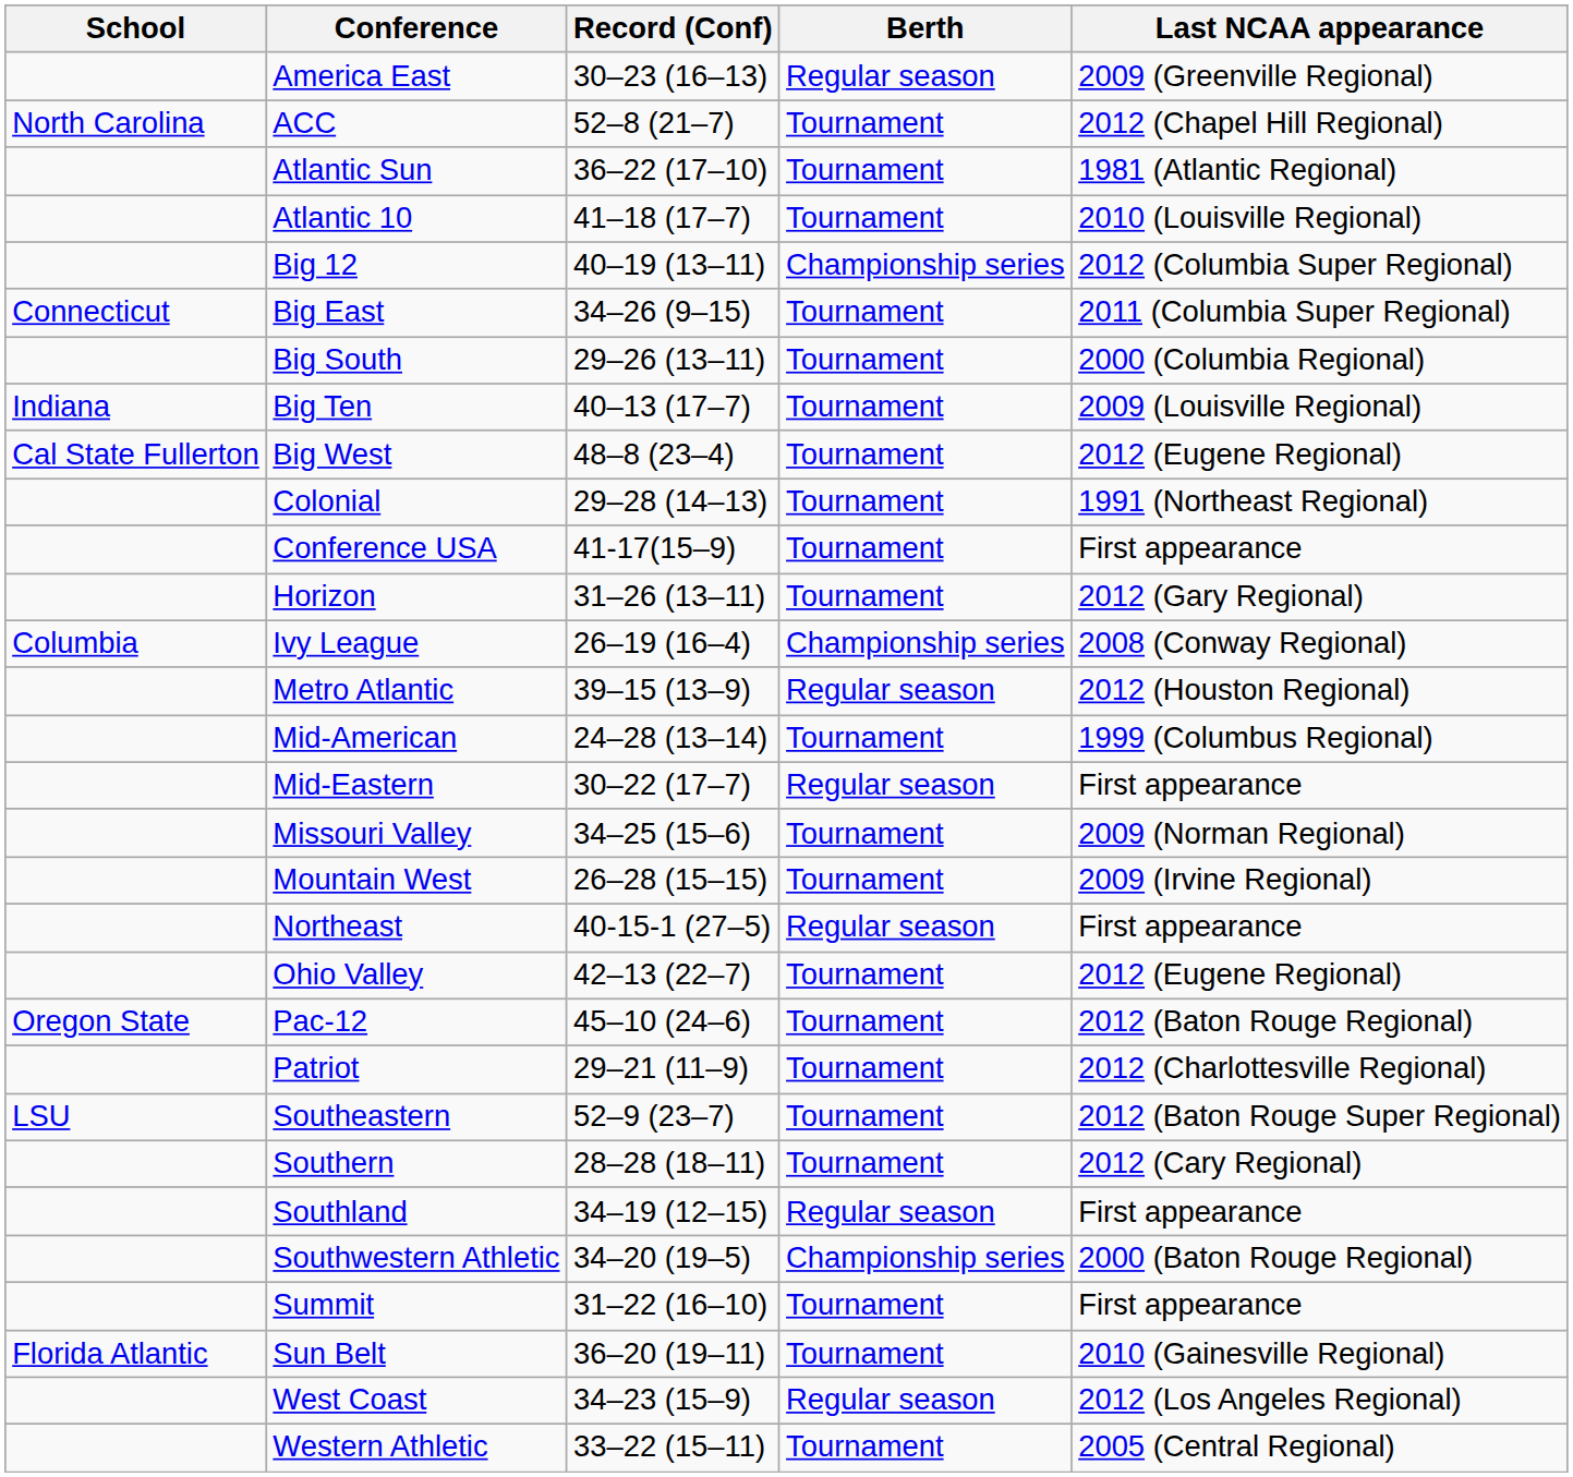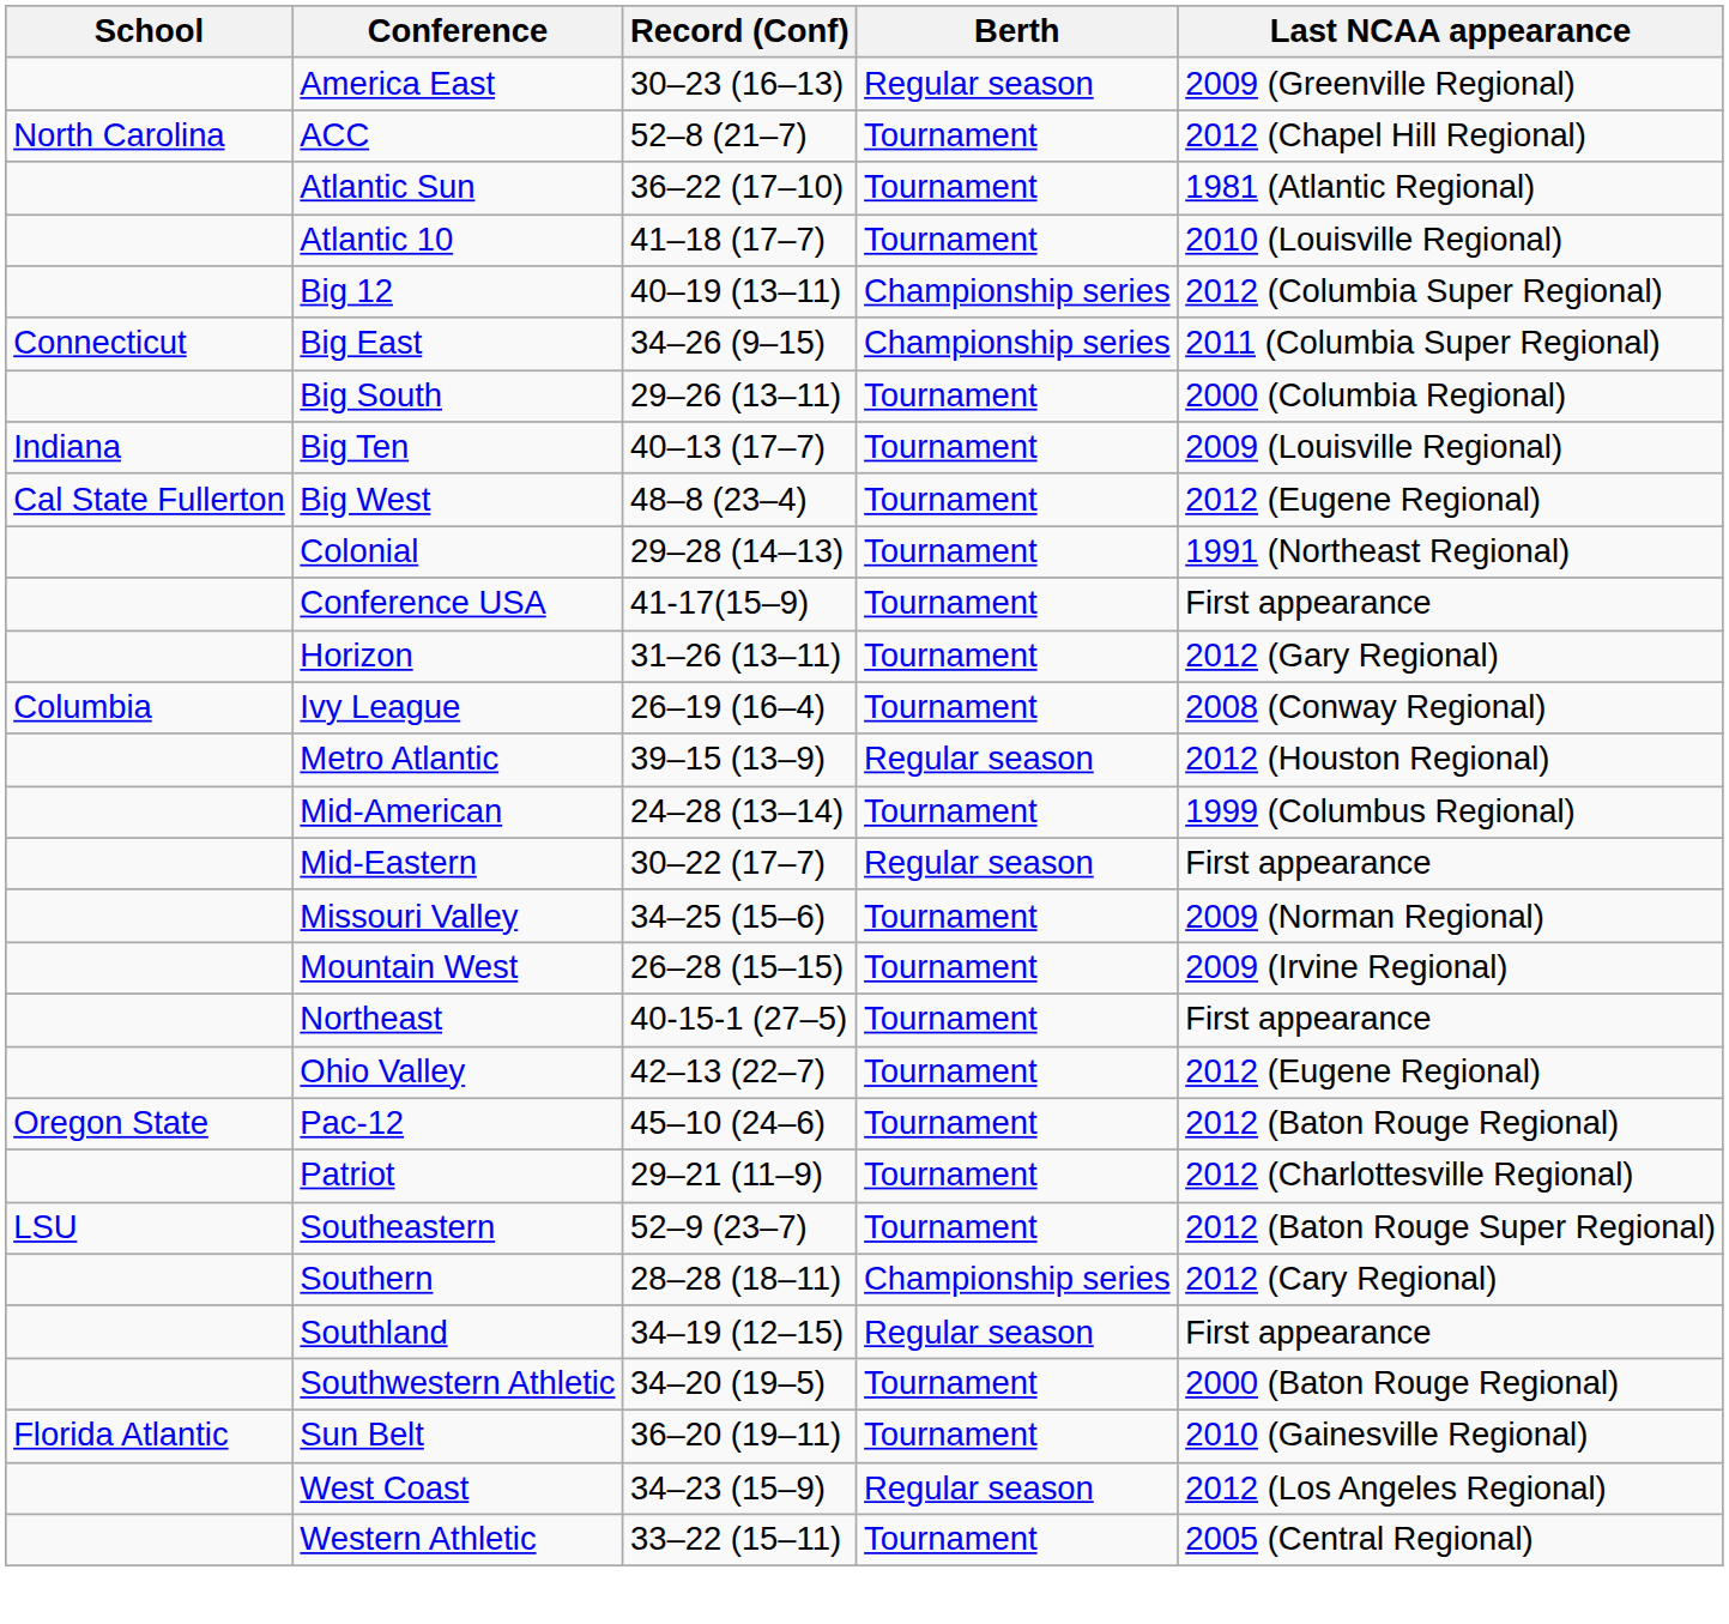 <table class="wikitable sortable">
 <tr>
 <th>School</th>
 <th>Conference</th>
 <th>Record (Conf)</th>
 <th>Berth</th>
 <th>Last NCAA appearance</th>
 </tr>
 <tr>
 <td></td>
 <td><a href='#'>America East</a></td>
 <td>30–23 (16–13)</td>
 <td><a href='#'>Regular season</a></td>
 <td><a href='#'>2009</a> (Greenville Regional)</td>
 </tr>
 <tr>
 <td><a href='#'>North Carolina</a></td>
 <td><a href='#'>ACC</a></td>
 <td>52–8 (21–7)</td>
 <td><a href='#'>Tournament</a></td>
 <td><a href='#'>2012</a> (Chapel Hill Regional)</td>
 </tr>
 <tr>
 <td></td>
 <td><a href='#'>Atlantic Sun</a></td>
 <td>36–22 (17–10)</td>
 <td><a href='#'>Tournament</a></td>
 <td><a href='#'>1981</a> (Atlantic Regional)</td>
 </tr>
 <tr>
 <td></td>
 <td><a href='#'>Atlantic 10</a></td>
 <td>41–18 (17–7)</td>
 <td><a href='#'>Tournament</a></td>
 <td><a href='#'>2010</a> (Louisville Regional)</td>
 </tr>
 <tr>
 <td></td>
 <td><a href='#'>Big 12</a></td>
 <td>40–19 (13–11)</td>
 <td><a href='#'>Championship series</a></td>
 <td><a href='#'>2012</a> (Columbia Super Regional)</td>
 </tr>
 <tr>
 <td><a href='#'>Connecticut</a></td>
 <td><a href='#'>Big East</a></td>
 <td>34–26 (9–15)</td>
-<td><a href='#'>Tournament</a></td>
+<td><a href='#'>Championship series</a></td>
 <td><a href='#'>2011</a> (Columbia Super Regional)</td>
 </tr>
 <tr>
 <td></td>
 <td><a href='#'>Big South</a></td>
 <td>29–26 (13–11)</td>
 <td><a href='#'>Tournament</a></td>
 <td><a href='#'>2000</a> (Columbia Regional)</td>
 </tr>
 <tr>
 <td><a href='#'>Indiana</a></td>
 <td><a href='#'>Big Ten</a></td>
 <td>40–13 (17–7)</td>
 <td><a href='#'>Tournament</a></td>
 <td><a href='#'>2009</a> (Louisville Regional)</td>
 </tr>
 <tr>
 <td><a href='#'>Cal State Fullerton</a></td>
 <td><a href='#'>Big West</a></td>
 <td>48–8 (23–4)</td>
 <td><a href='#'>Tournament</a></td>
 <td><a href='#'>2012</a> (Eugene Regional)</td>
 </tr>
 <tr>
 <td></td>
 <td><a href='#'>Colonial</a></td>
 <td>29–28 (14–13)</td>
 <td><a href='#'>Tournament</a></td>
 <td><a href='#'>1991</a> (Northeast Regional)</td>
 </tr>
 <tr>
 <td></td>
 <td><a href='#'>Conference USA</a></td>
 <td>41-17(15–9)</td>
 <td><a href='#'>Tournament</a></td>
 <td>First appearance</td>
 </tr>
 <tr>
 <td></td>
 <td><a href='#'>Horizon</a></td>
 <td>31–26 (13–11)</td>
 <td><a href='#'>Tournament</a></td>
 <td><a href='#'>2012</a> (Gary Regional)</td>
 </tr>
 <tr>
 <td><a href='#'>Columbia</a></td>
 <td><a href='#'>Ivy League</a></td>
 <td>26–19 (16–4)</td>
-<td><a href='#'>Championship series</a></td>
+<td><a href='#'>Tournament</a></td>
 <td><a href='#'>2008</a> (Conway Regional)</td>
 </tr>
 <tr>
 <td></td>
 <td><a href='#'>Metro Atlantic</a></td>
 <td>39–15 (13–9)</td>
 <td><a href='#'>Regular season</a></td>
 <td><a href='#'>2012</a> (Houston Regional)</td>
 </tr>
 <tr>
 <td></td>
 <td><a href='#'>Mid-American</a></td>
 <td>24–28 (13–14)</td>
 <td><a href='#'>Tournament</a></td>
 <td><a href='#'>1999</a> (Columbus Regional)</td>
 </tr>
 <tr>
 <td></td>
 <td><a href='#'>Mid-Eastern</a></td>
 <td>30–22 (17–7)</td>
 <td><a href='#'>Regular season</a></td>
 <td>First appearance</td>
 </tr>
 <tr>
 <td></td>
 <td><a href='#'>Missouri Valley</a></td>
 <td>34–25 (15–6)</td>
 <td><a href='#'>Tournament</a></td>
 <td><a href='#'>2009</a> (Norman Regional)</td>
 </tr>
 <tr>
 <td></td>
 <td><a href='#'>Mountain West</a></td>
 <td>26–28 (15–15)</td>
 <td><a href='#'>Tournament</a></td>
 <td><a href='#'>2009</a> (Irvine Regional)</td>
 </tr>
 <tr>
 <td></td>
 <td><a href='#'>Northeast</a></td>
 <td>40-15-1 (27–5)</td>
-<td><a href='#'>Regular season</a></td>
+<td><a href='#'>Tournament</a></td>
 <td>First appearance</td>
 </tr>
 <tr>
 <td></td>
 <td><a href='#'>Ohio Valley</a></td>
 <td>42–13 (22–7)</td>
 <td><a href='#'>Tournament</a></td>
 <td><a href='#'>2012</a> (Eugene Regional)</td>
 </tr>
 <tr>
 <td><a href='#'>Oregon State</a></td>
 <td><a href='#'>Pac-12</a></td>
 <td>45–10 (24–6)</td>
 <td><a href='#'>Tournament</a></td>
 <td><a href='#'>2012</a> (Baton Rouge Regional)</td>
 </tr>
 <tr>
 <td></td>
 <td><a href='#'>Patriot</a></td>
 <td>29–21 (11–9)</td>
 <td><a href='#'>Tournament</a></td>
 <td><a href='#'>2012</a> (Charlottesville Regional)</td>
 </tr>
 <tr>
 <td><a href='#'>LSU</a></td>
 <td><a href='#'>Southeastern</a></td>
 <td>52–9 (23–7)</td>
 <td><a href='#'>Tournament</a></td>
 <td><a href='#'>2012</a> (Baton Rouge Super Regional)</td>
 </tr>
 <tr>
 <td></td>
 <td><a href='#'>Southern</a></td>
 <td>28–28 (18–11)</td>
-<td><a href='#'>Tournament</a></td>
+<td><a href='#'>Championship series</a></td>
 <td><a href='#'>2012</a> (Cary Regional)</td>
 </tr>
 <tr>
 <td></td>
 <td><a href='#'>Southland</a></td>
 <td>34–19 (12–15)</td>
 <td><a href='#'>Regular season</a></td>
 <td>First appearance</td>
 </tr>
 <tr>
 <td></td>
 <td><a href='#'>Southwestern Athletic</a></td>
 <td>34–20 (19–5)</td>
-<td><a href='#'>Championship series</a></td>
+<td><a href='#'>Tournament</a></td>
 <td><a href='#'>2000</a> (Baton Rouge Regional)</td>
-</tr>
-<tr>
-<td></td>
-<td><a href='#'>Summit</a></td>
-<td>31–22 (16–10)</td>
-<td><a href='#'>Tournament</a></td>
-<td>First appearance</td>
 </tr>
 <tr>
 <td><a href='#'>Florida Atlantic</a></td>
 <td><a href='#'>Sun Belt</a></td>
 <td>36–20 (19–11)</td>
 <td><a href='#'>Tournament</a></td>
 <td><a href='#'>2010</a> (Gainesville Regional)</td>
 </tr>
 <tr>
 <td></td>
 <td><a href='#'>West Coast</a></td>
 <td>34–23 (15–9)</td>
 <td><a href='#'>Regular season</a></td>
 <td><a href='#'>2012</a> (Los Angeles Regional)</td>
 </tr>
 <tr>
 <td></td>
 <td><a href='#'>Western Athletic</a></td>
 <td>33–22 (15–11)</td>
 <td><a href='#'>Tournament</a></td>
 <td><a href='#'>2005</a> (Central Regional)</td>
 </tr>
 </table>
